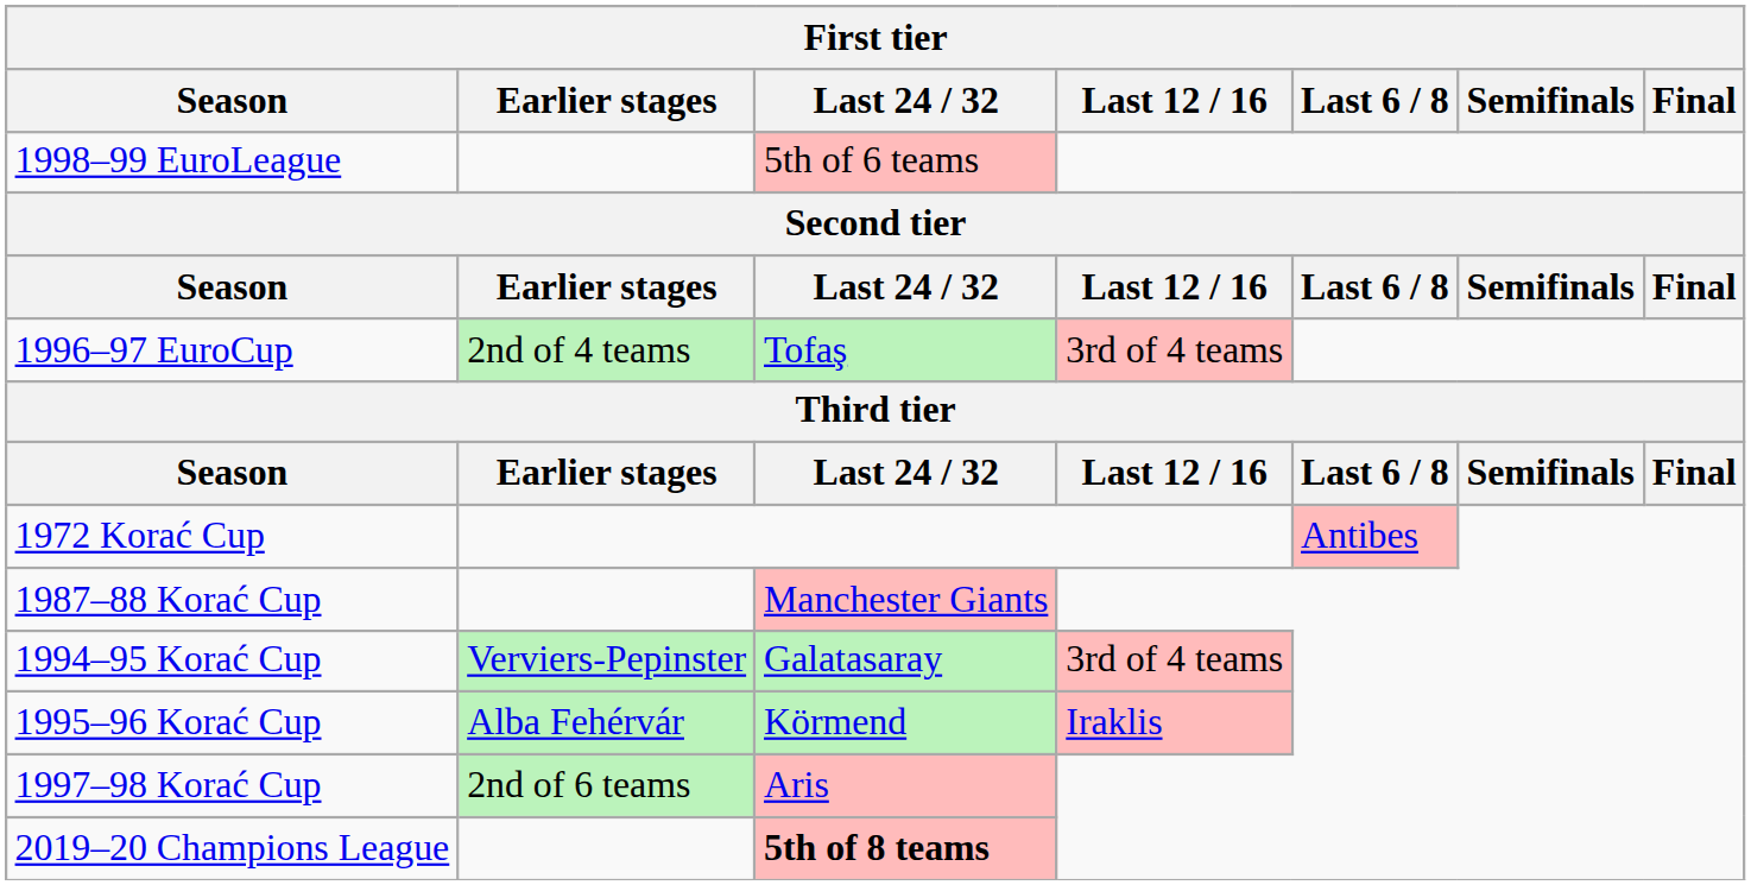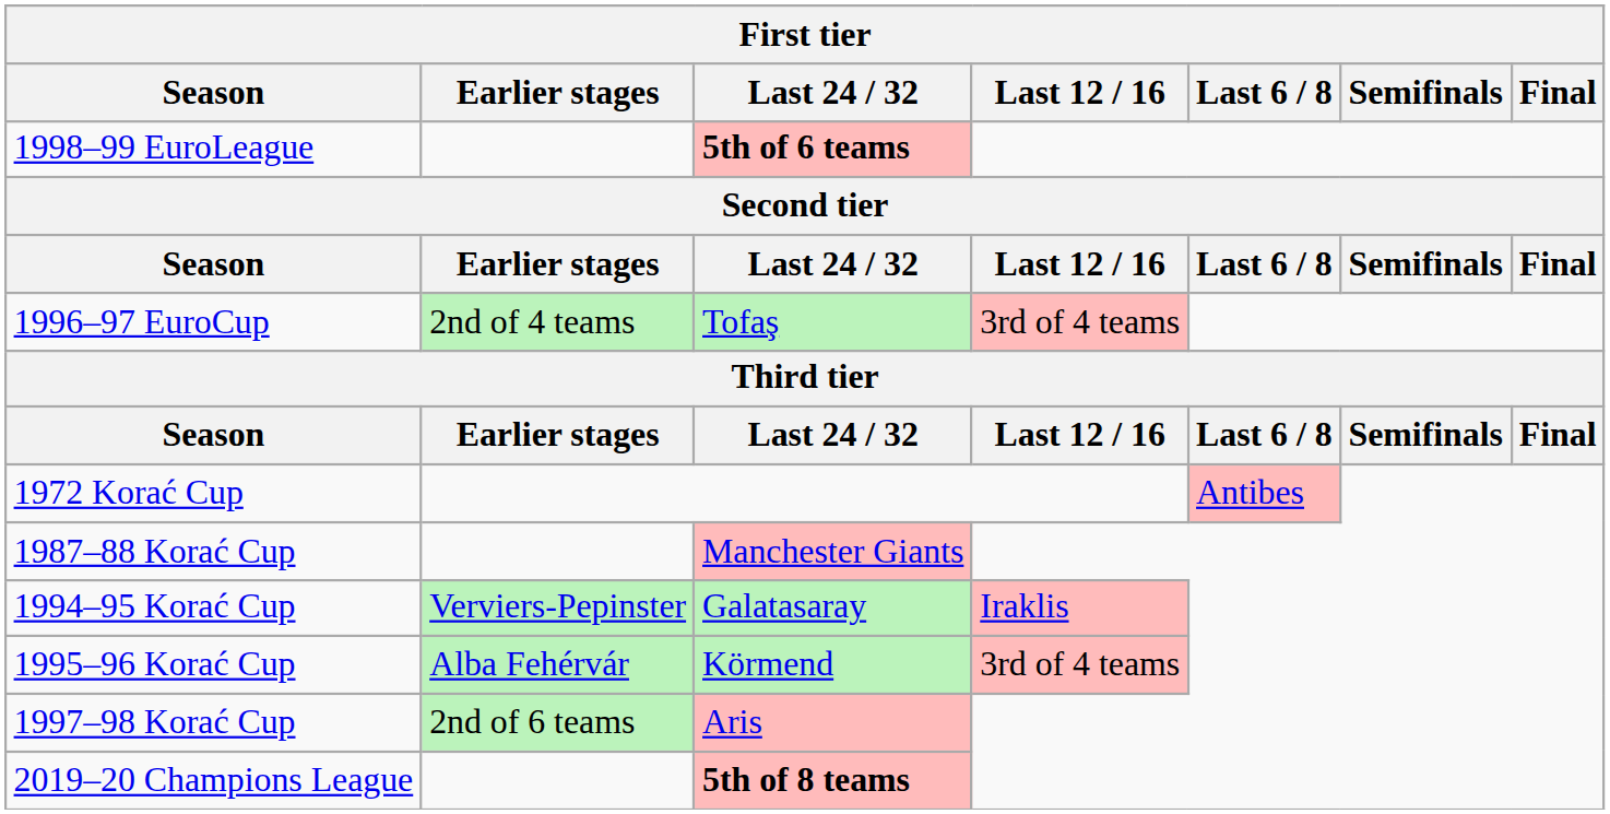 <table class="wikitable" style="font-size:90%">
 <tr>
 <th colspan=7>First tier</th>
 </tr>
 <tr>
 <th>Season</th>
 <th>Earlier stages</th>
 <th>Last 24 / 32</th>
 <th>Last 12 / 16</th>
 <th>Last 6 / 8</th>
 <th>Semifinals</th>
 <th>Final</th>
 </tr>
 <tr>
 <td><a href='#'>1998–99 EuroLeague</a></td>
 <td></td>
-<td bgcolor=#FFBBBB>5th of 6 teams</td>
+<td bgcolor=#FFBBBB><strong>5th of 6 teams</strong></td>
 </tr>
 <tr>
 <th colspan=7>Second tier</th>
 </tr>
 <tr>
 <th>Season</th>
 <th>Earlier stages</th>
 <th>Last 24 / 32</th>
 <th>Last 12 / 16</th>
 <th>Last 6 / 8</th>
 <th>Semifinals</th>
 <th>Final</th>
 </tr>
 <tr>
 <td><a href='#'>1996–97 EuroCup</a></td>
 <td bgcolor=#BBF3BB>2nd of 4 teams</td>
 <td bgcolor=#BBF3BB> <a href='#'>Tofaş</a></td>
 <td bgcolor=#FFBBBB>3rd of 4 teams</td>
 </tr>
 <tr>
 <th colspan=7>Third tier</th>
 </tr>
 <tr>
 <th>Season</th>
 <th>Earlier stages</th>
 <th>Last 24 / 32</th>
 <th>Last 12 / 16</th>
 <th>Last 6 / 8</th>
 <th>Semifinals</th>
 <th>Final</th>
 </tr>
 <tr>
 <td><a href='#'>1972 Korać Cup</a></td>
 <td colspan=3></td>
 <td bgcolor=#FFBBBB> <a href='#'>Antibes</a></td>
 </tr>
 <tr>
 <td><a href='#'>1987–88 Korać Cup</a></td>
 <td></td>
 <td bgcolor=#FFBBBB> <a href='#'>Manchester Giants</a></td>
 </tr>
 <tr>
 <td><a href='#'>1994–95 Korać Cup</a></td>
 <td bgcolor=#BBF3BB> <a href='#'>Verviers-Pepinster</a></td>
 <td bgcolor=#BBF3BB> <a href='#'>Galatasaray</a></td>
-<td bgcolor=#FFBBBB>3rd of 4 teams</td>
+<td bgcolor=#FFBBBB> <a href='#'>Iraklis</a></td>
 </tr>
 <tr>
 <td><a href='#'>1995–96 Korać Cup</a></td>
 <td bgcolor=#BBF3BB> <a href='#'>Alba Fehérvár</a></td>
 <td bgcolor=#BBF3BB> <a href='#'>Körmend</a></td>
-<td bgcolor=#FFBBBB> <a href='#'>Iraklis</a></td>
+<td bgcolor=#FFBBBB>3rd of 4 teams</td>
 </tr>
 <tr>
 <td><a href='#'>1997–98 Korać Cup</a></td>
 <td bgcolor=#BBF3BB>2nd of 6 teams</td>
 <td bgcolor=#FFBBBB> <a href='#'>Aris</a></td>
 </tr>
 <tr>
 <td><a href='#'>2019–20 Champions League</a></td>
 <td></td>
 <td bgcolor=#FFBBBB><strong>5th of 8 teams</strong></td>
 </tr>
 <tr>
 </tr>
 </table>
